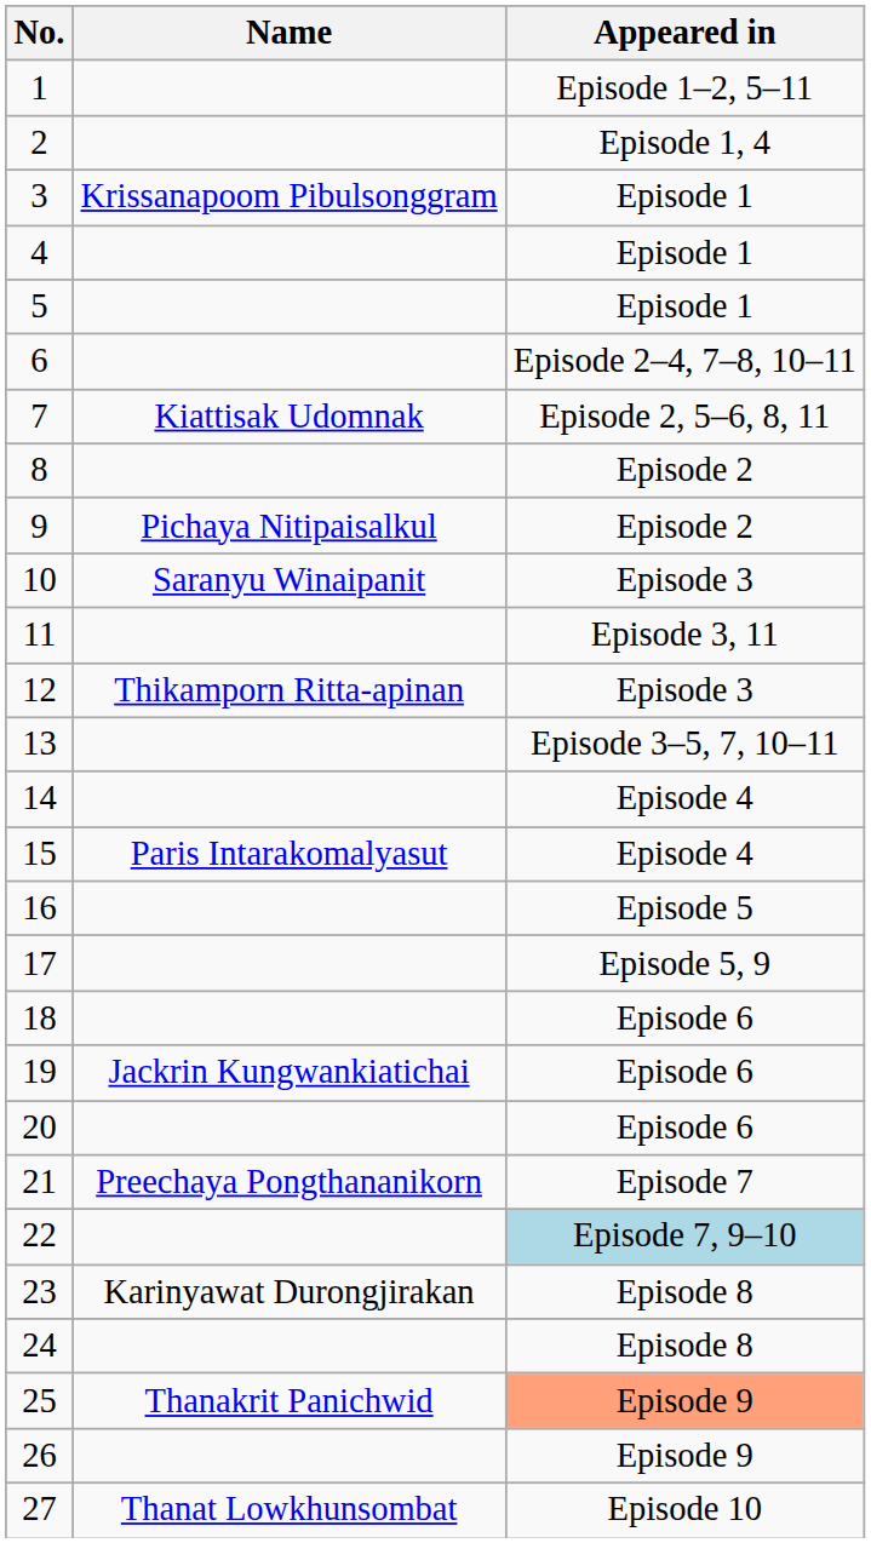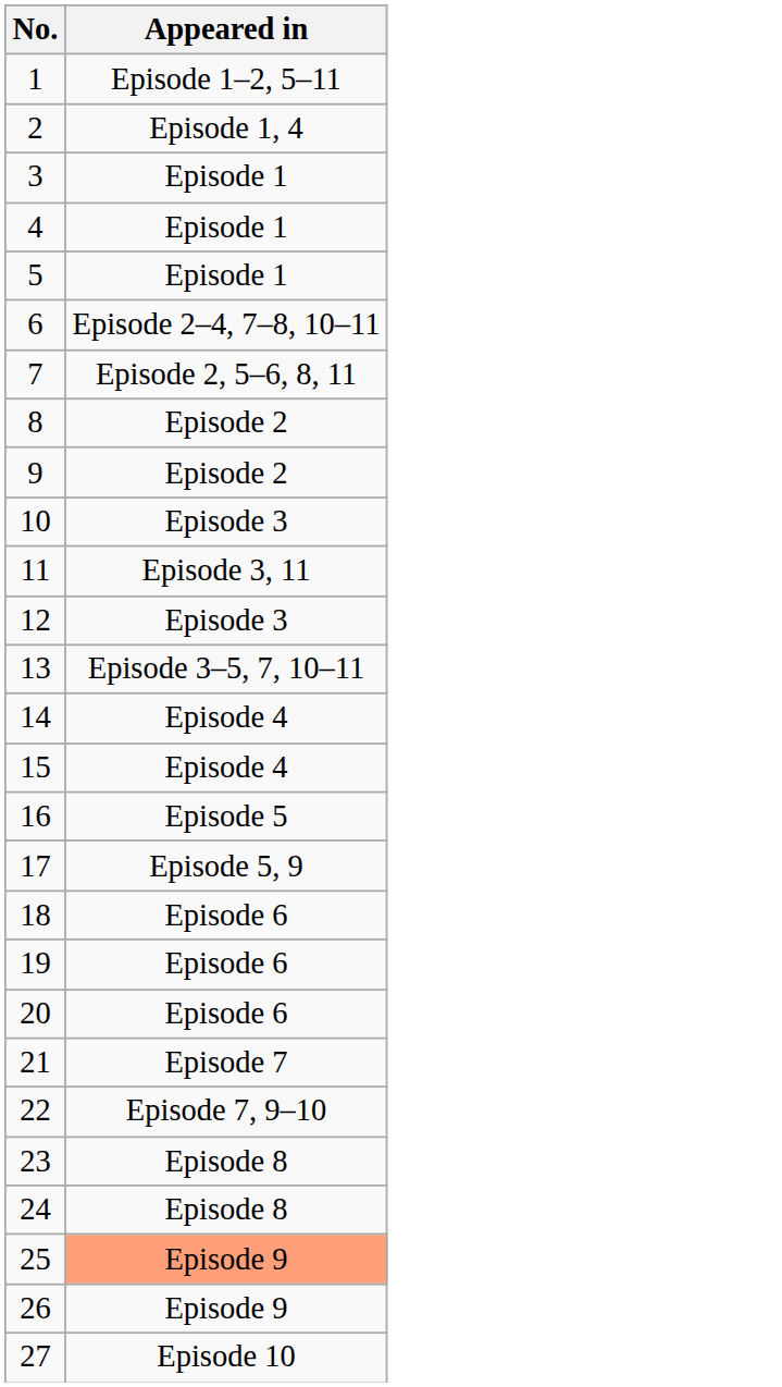 <table class="wikitable" style="text-align:center;">
 <tr>
 <th>No.</th>
-<th>Name</th>
 <th>Appeared in</th>
 </tr>
 <tr>
 <td>1</td>
-<td></td>
 <td>Episode 1–2, 5–11</td>
 </tr>
 <tr>
 <td>2</td>
-<td></td>
 <td>Episode 1, 4</td>
 </tr>
 <tr>
 <td>3</td>
-<td><a href='#'>Krissanapoom Pibulsonggram</a></td>
 <td>Episode 1</td>
 </tr>
 <tr>
 <td>4</td>
-<td></td>
 <td>Episode 1</td>
 </tr>
 <tr>
 <td>5</td>
-<td></td>
 <td>Episode 1</td>
 </tr>
 <tr>
 <td>6</td>
-<td></td>
 <td>Episode 2–4, 7–8, 10–11</td>
 </tr>
 <tr>
 <td>7</td>
-<td><a href='#'>Kiattisak Udomnak</a></td>
 <td>Episode 2, 5–6, 8, 11</td>
 </tr>
 <tr>
 <td>8</td>
-<td></td>
 <td>Episode 2</td>
 </tr>
 <tr>
 <td>9</td>
-<td><a href='#'>Pichaya Nitipaisalkul</a></td>
 <td>Episode 2</td>
 </tr>
 <tr>
 <td>10</td>
-<td><a href='#'>Saranyu Winaipanit</a></td>
 <td>Episode 3</td>
 </tr>
 <tr>
 <td>11</td>
-<td></td>
 <td>Episode 3, 11</td>
 </tr>
 <tr>
 <td>12</td>
-<td><a href='#'>Thikamporn Ritta-apinan</a></td>
 <td>Episode 3</td>
 </tr>
 <tr>
 <td>13</td>
-<td></td>
 <td>Episode 3–5, 7, 10–11</td>
 </tr>
 <tr>
 <td>14</td>
-<td></td>
 <td>Episode 4</td>
 </tr>
 <tr 9>
 <td>15</td>
-<td><a href='#'>Paris Intarakomalyasut</a></td>
 <td>Episode 4</td>
 </tr>
 <tr>
 <td>16</td>
-<td></td>
 <td>Episode 5</td>
 </tr>
 <tr>
 <td>17</td>
-<td></td>
 <td>Episode 5, 9</td>
 </tr>
 <tr>
 <td>18</td>
-<td></td>
 <td>Episode 6</td>
 </tr>
 <tr>
 <td>19</td>
-<td><a href='#'>Jackrin Kungwankiatichai</a></td>
 <td>Episode 6</td>
 </tr>
 <tr>
 <td>20</td>
-<td></td>
 <td>Episode 6</td>
 </tr>
 <tr>
 <td>21</td>
-<td><a href='#'>Preechaya Pongthananikorn</a></td>
 <td>Episode 7</td>
 </tr>
 <tr>
 <td>22</td>
-<td></td>
-<td style="background: lightblue;">Episode 7, 9–10</td>
+<td>Episode 7, 9–10</td>
 </tr>
 <tr>
 <td>23</td>
-<td>Karinyawat Durongjirakan</td>
 <td>Episode 8</td>
 </tr>
 <tr>
 <td>24</td>
-<td></td>
 <td>Episode 8</td>
 </tr>
 <tr>
 <td>25</td>
-<td><a href='#'>Thanakrit Panichwid</a></td>
 <td style="background: lightsalmon;">Episode 9</td>
 </tr>
 <tr>
 <td>26</td>
-<td></td>
 <td>Episode 9</td>
 </tr>
 <tr>
 <td>27</td>
-<td><a href='#'>Thanat Lowkhunsombat</a></td>
 <td>Episode 10</td>
 </tr>
 </table>
